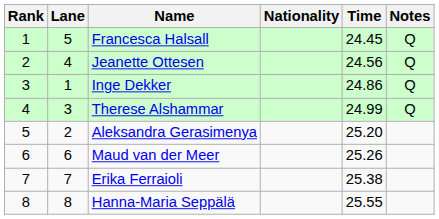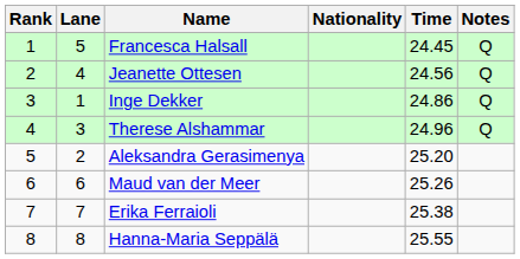 <table class="wikitable sortable" style="text-align:center">
 <tr>
 <th>Rank</th>
 <th>Lane</th>
 <th>Name</th>
 <th>Nationality</th>
 <th>Time</th>
 <th>Notes</th>
 </tr>
 <tr bgcolor=ccffcc>
 <td>1</td>
 <td>5</td>
 <td align=left><a href='#'>Francesca Halsall</a></td>
 <td align=left></td>
 <td>24.45</td>
 <td>Q</td>
 </tr>
 <tr bgcolor=ccffcc>
 <td>2</td>
 <td>4</td>
 <td align=left><a href='#'>Jeanette Ottesen</a></td>
 <td align=left></td>
 <td>24.56</td>
 <td>Q</td>
 </tr>
 <tr bgcolor=ccffcc>
 <td>3</td>
 <td>1</td>
 <td align=left><a href='#'>Inge Dekker</a></td>
 <td align=left></td>
 <td>24.86</td>
 <td>Q</td>
 </tr>
 <tr bgcolor=ccffcc>
 <td>4</td>
 <td>3</td>
 <td align=left><a href='#'>Therese Alshammar</a></td>
 <td align=left></td>
-<td>24.99</td>
+<td>24.96</td>
 <td>Q</td>
 </tr>
 <tr>
 <td>5</td>
 <td>2</td>
 <td align=left><a href='#'>Aleksandra Gerasimenya</a></td>
 <td align=left></td>
 <td>25.20</td>
 <td></td>
 </tr>
 <tr>
 <td>6</td>
 <td>6</td>
 <td align=left><a href='#'>Maud van der Meer</a></td>
 <td align=left></td>
 <td>25.26</td>
 <td></td>
 </tr>
 <tr>
 <td>7</td>
 <td>7</td>
 <td align=left><a href='#'>Erika Ferraioli</a></td>
 <td align=left></td>
 <td>25.38</td>
 <td></td>
 </tr>
 <tr>
 <td>8</td>
 <td>8</td>
 <td align=left><a href='#'>Hanna-Maria Seppälä</a></td>
 <td align=left></td>
 <td>25.55</td>
 <td></td>
 </tr>
 </table>
